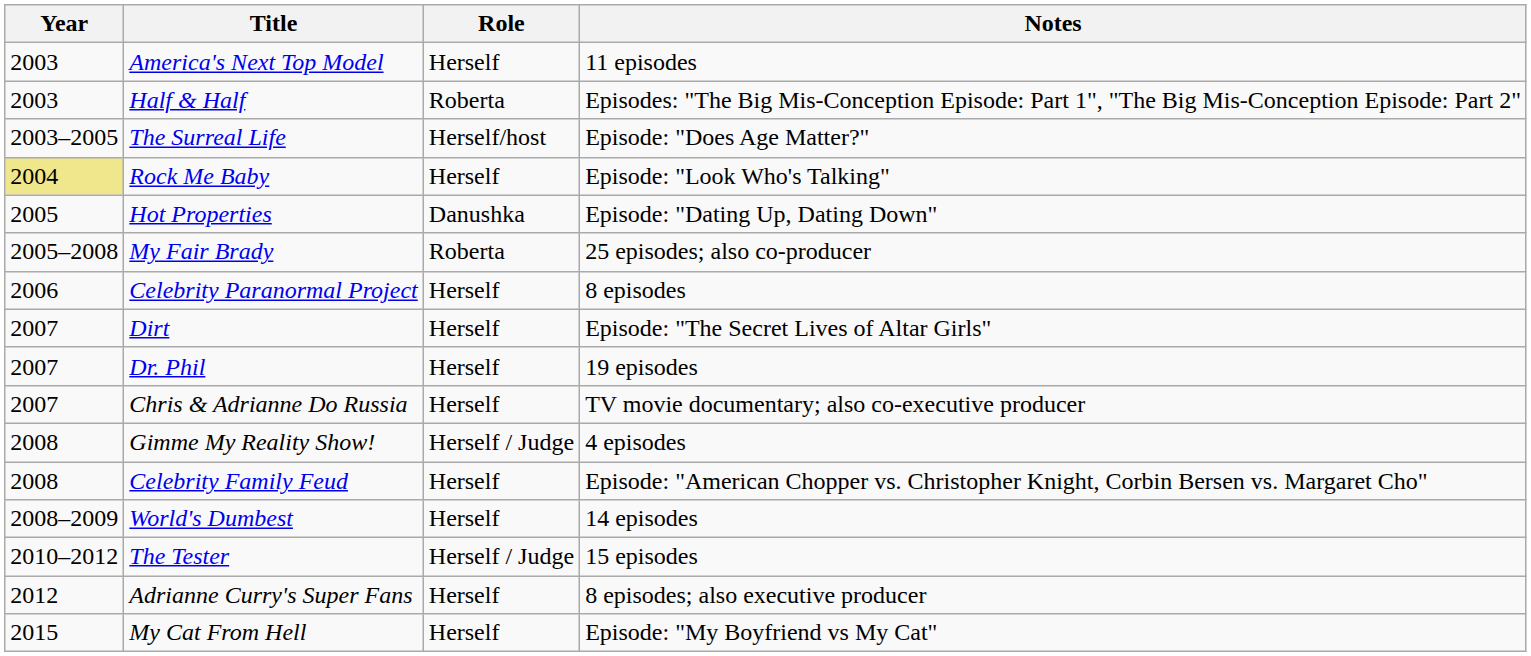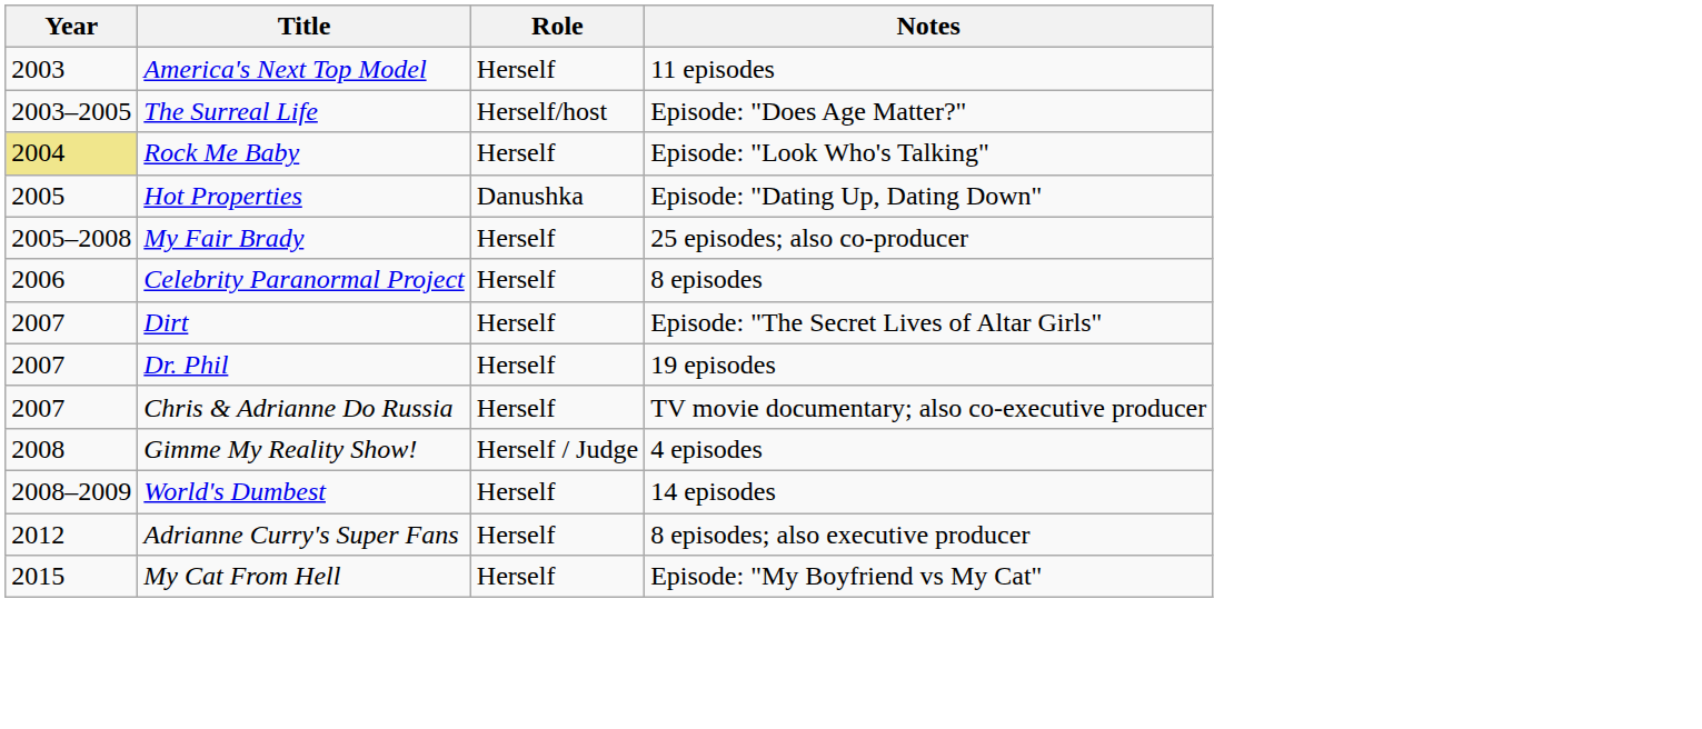 <table class="wikitable">
 <tr>
 <th>Year</th>
 <th>Title</th>
 <th>Role</th>
 <th>Notes</th>
 </tr>
 <tr>
 <td>2003</td>
 <td><em><a href='#'>America's Next Top Model</a></em></td>
 <td>Herself</td>
 <td>11 episodes</td>
-</tr>
-<tr>
-<td>2003</td>
-<td><em><a href='#'>Half & Half</a></em></td>
-<td>Roberta</td>
-<td>Episodes: "The Big Mis-Conception Episode: Part 1", "The Big Mis-Conception Episode: Part 2"</td>
 </tr>
 <tr>
 <td>2003–2005</td>
 <td><em><a href='#'>The Surreal Life</a></em></td>
 <td>Herself/host</td>
 <td>Episode: "Does Age Matter?"</td>
 </tr>
 <tr>
 <td style="background: khaki;">2004</td>
 <td><em><a href='#'>Rock Me Baby</a></em></td>
 <td>Herself</td>
 <td>Episode: "Look Who's Talking"</td>
 </tr>
 <tr>
 <td>2005</td>
 <td><em><a href='#'>Hot Properties</a></em></td>
 <td>Danushka</td>
 <td>Episode: "Dating Up, Dating Down"</td>
 </tr>
 <tr>
 <td>2005–2008</td>
 <td><em><a href='#'>My Fair Brady</a></em></td>
-<td>Roberta</td>
+<td>Herself</td>
 <td>25 episodes; also co-producer</td>
 </tr>
 <tr>
 <td>2006</td>
 <td><em><a href='#'>Celebrity Paranormal Project</a></em></td>
 <td>Herself</td>
 <td>8 episodes</td>
 </tr>
 <tr>
 <td>2007</td>
 <td><em><a href='#'>Dirt</a></em></td>
 <td>Herself</td>
 <td>Episode: "The Secret Lives of Altar Girls"</td>
 </tr>
 <tr>
 <td>2007</td>
 <td><em><a href='#'>Dr. Phil</a></em></td>
 <td>Herself</td>
 <td>19 episodes</td>
 </tr>
 <tr>
 <td>2007</td>
 <td><em>Chris & Adrianne Do Russia</em></td>
 <td>Herself</td>
 <td>TV movie documentary; also co-executive producer</td>
 </tr>
 <tr>
 <td>2008</td>
 <td><em>Gimme My Reality Show!</em></td>
 <td>Herself / Judge</td>
 <td>4 episodes</td>
 </tr>
 <tr>
-<td>2008</td>
-<td><em><a href='#'>Celebrity Family Feud</a></em></td>
-<td>Herself</td>
-<td>Episode: "American Chopper vs. Christopher Knight, Corbin Bersen vs. Margaret Cho"</td>
-</tr>
-<tr>
 <td>2008–2009</td>
 <td><em><a href='#'>World's Dumbest</a></em></td>
 <td>Herself</td>
 <td>14 episodes</td>
-</tr>
-<tr>
-<td>2010–2012</td>
-<td><em><a href='#'>The Tester</a></em></td>
-<td>Herself / Judge</td>
-<td>15 episodes</td>
 </tr>
 <tr>
 <td>2012</td>
 <td><em>Adrianne Curry's Super Fans</em></td>
 <td>Herself</td>
 <td>8 episodes; also executive producer</td>
 </tr>
 <tr>
 <td>2015</td>
 <td><em>My Cat From Hell</em></td>
 <td>Herself</td>
 <td>Episode: "My Boyfriend vs My Cat"</td>
 </tr>
 </table>
